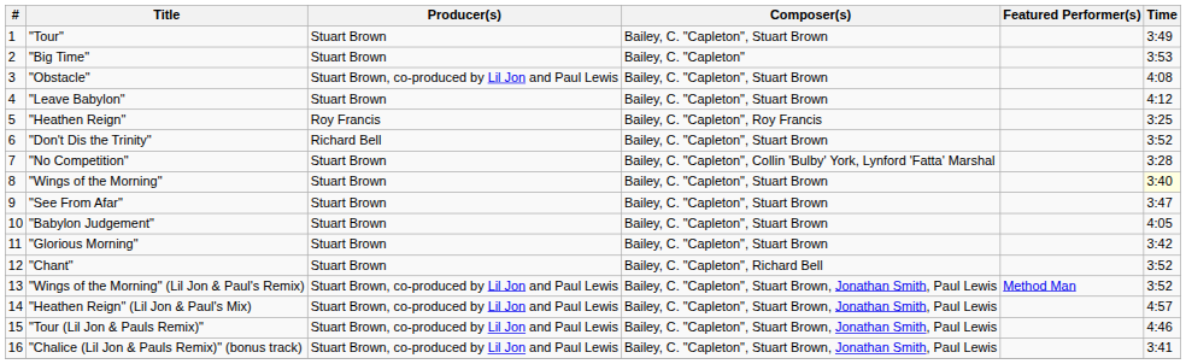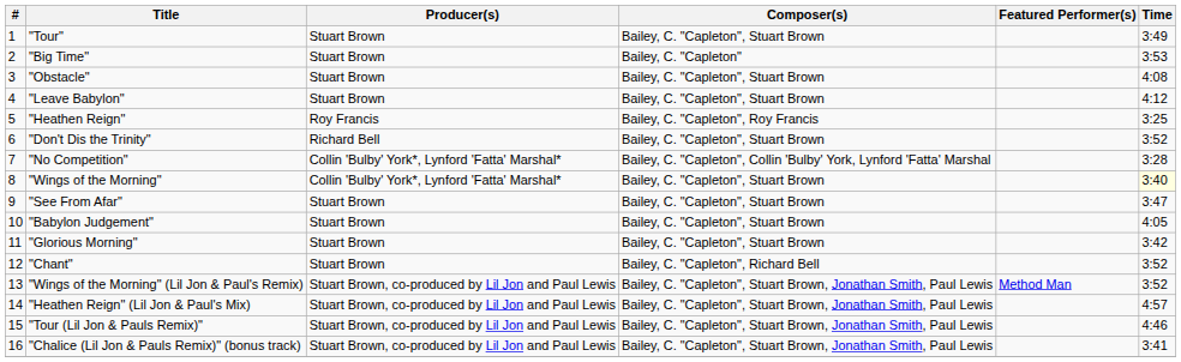 <table class="wikitable">
 <tr>
 <th align="center">#</th>
 <th align="center">Title</th>
 <th align="center">Producer(s)</th>
 <th align="center">Composer(s)</th>
 <th align="center">Featured Performer(s)</th>
 <th align="center">Time</th>
 </tr>
 <tr>
 <td>1</td>
 <td>"Tour"</td>
 <td>Stuart Brown</td>
 <td>Bailey, C. "Capleton", Stuart Brown</td>
 <td></td>
 <td>3:49</td>
 </tr>
 <tr>
 <td>2</td>
 <td>"Big Time"</td>
 <td>Stuart Brown</td>
 <td>Bailey, C. "Capleton"</td>
 <td></td>
 <td>3:53</td>
 </tr>
 <tr>
 <td>3</td>
 <td>"Obstacle"</td>
-<td>Stuart Brown, co-produced by <a href='#'>Lil Jon</a> and Paul Lewis</td>
+<td>Stuart Brown</td>
 <td>Bailey, C. "Capleton", Stuart Brown</td>
 <td></td>
 <td>4:08</td>
 </tr>
 <tr>
 <td>4</td>
 <td>"Leave Babylon"</td>
 <td>Stuart Brown</td>
 <td>Bailey, C. "Capleton", Stuart Brown</td>
 <td></td>
 <td>4:12</td>
 </tr>
 <tr>
 <td>5</td>
 <td>"Heathen Reign"</td>
 <td>Roy Francis</td>
 <td>Bailey, C. "Capleton", Roy Francis</td>
 <td></td>
 <td>3:25</td>
 </tr>
 <tr>
 <td>6</td>
 <td>"Don't Dis the Trinity"</td>
 <td>Richard Bell</td>
 <td>Bailey, C. "Capleton", Stuart Brown</td>
 <td></td>
 <td>3:52</td>
 </tr>
 <tr>
 <td>7</td>
 <td>"No Competition"</td>
-<td>Stuart Brown</td>
+<td>Collin 'Bulby' York*, Lynford 'Fatta' Marshal*</td>
 <td>Bailey, C. "Capleton", Collin 'Bulby' York, Lynford 'Fatta' Marshal</td>
 <td></td>
 <td>3:28</td>
 </tr>
 <tr>
 <td>8</td>
 <td>"Wings of the Morning"</td>
-<td>Stuart Brown</td>
+<td>Collin 'Bulby' York*, Lynford 'Fatta' Marshal*</td>
 <td>Bailey, C. "Capleton", Stuart Brown</td>
 <td></td>
 <td style="background: lightyellow;">3:40</td>
 </tr>
 <tr>
 <td>9</td>
 <td>"See From Afar"</td>
 <td>Stuart Brown</td>
 <td>Bailey, C. "Capleton", Stuart Brown</td>
 <td></td>
 <td>3:47</td>
 </tr>
 <tr>
 <td>10</td>
 <td>"Babylon Judgement"</td>
 <td>Stuart Brown</td>
 <td>Bailey, C. "Capleton", Stuart Brown</td>
 <td></td>
 <td>4:05</td>
 </tr>
 <tr>
 <td>11</td>
 <td>"Glorious Morning"</td>
 <td>Stuart Brown</td>
 <td>Bailey, C. "Capleton", Stuart Brown</td>
 <td></td>
 <td>3:42</td>
 </tr>
 <tr>
 <td>12</td>
 <td>"Chant"</td>
 <td>Stuart Brown</td>
 <td>Bailey, C. "Capleton", Richard Bell</td>
 <td></td>
 <td>3:52</td>
 </tr>
 <tr>
 <td>13</td>
 <td>"Wings of the Morning" (Lil Jon & Paul's Remix)</td>
 <td>Stuart Brown, co-produced by <a href='#'>Lil Jon</a> and Paul Lewis</td>
 <td>Bailey, C. "Capleton", Stuart Brown, <a href='#'>Jonathan Smith</a>, Paul Lewis</td>
 <td><a href='#'>Method Man</a></td>
 <td>3:52</td>
 </tr>
 <tr>
 <td>14</td>
 <td>"Heathen Reign" (Lil Jon & Paul's Mix)</td>
 <td>Stuart Brown, co-produced by <a href='#'>Lil Jon</a> and Paul Lewis</td>
 <td>Bailey, C. "Capleton", Stuart Brown, <a href='#'>Jonathan Smith</a>, Paul Lewis</td>
 <td></td>
 <td>4:57</td>
 </tr>
 <tr>
 <td>15</td>
 <td>"Tour (Lil Jon & Pauls Remix)"</td>
 <td>Stuart Brown, co-produced by <a href='#'>Lil Jon</a> and Paul Lewis</td>
 <td>Bailey, C. "Capleton", Stuart Brown, <a href='#'>Jonathan Smith</a>, Paul Lewis</td>
 <td></td>
 <td>4:46</td>
 </tr>
 <tr>
 <td>16</td>
 <td>"Chalice (Lil Jon & Pauls Remix)" (bonus track)</td>
 <td>Stuart Brown, co-produced by <a href='#'>Lil Jon</a> and Paul Lewis</td>
 <td>Bailey, C. "Capleton", Stuart Brown, <a href='#'>Jonathan Smith</a>, Paul Lewis</td>
 <td></td>
 <td>3:41</td>
 </tr>
 <tr>
 </tr>
 </table>
